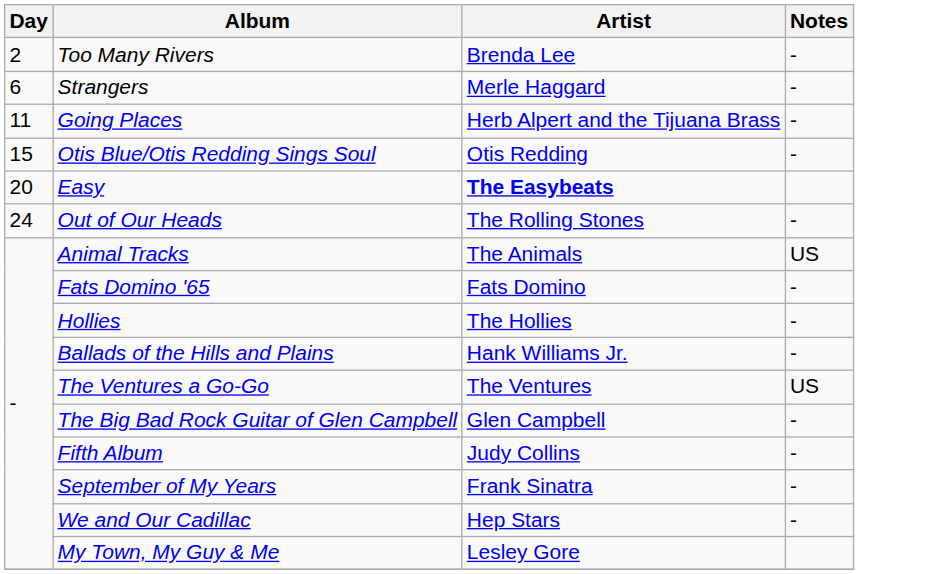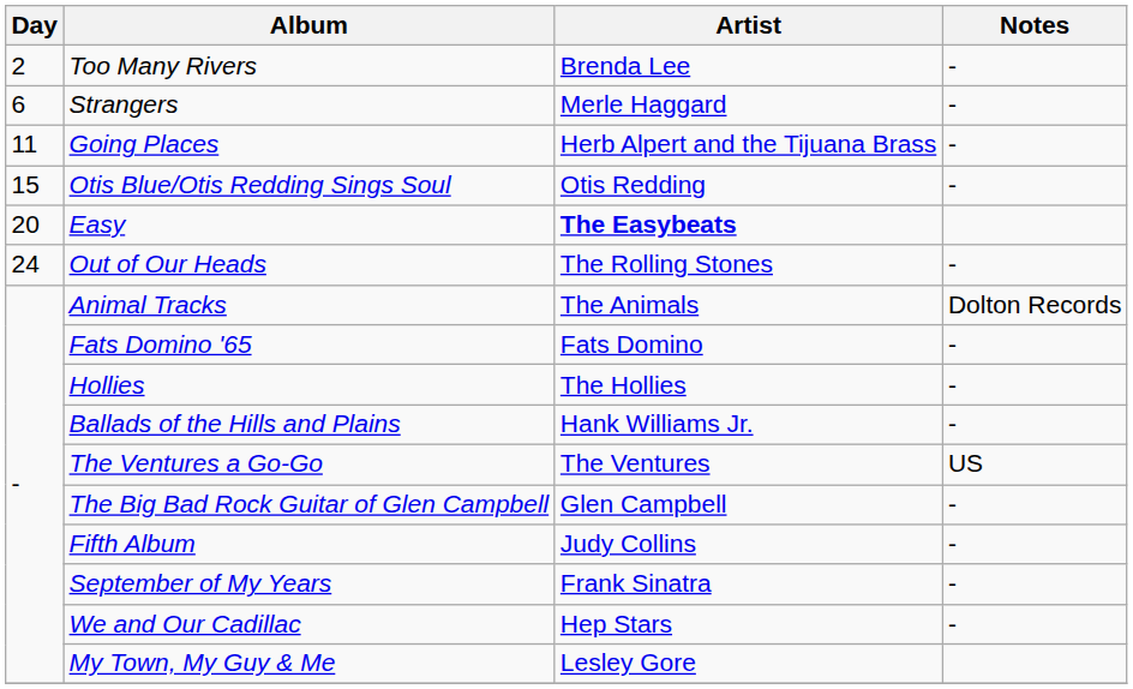 <table class="wikitable">
 <tr>
 <th>Day</th>
 <th>Album</th>
 <th>Artist</th>
 <th>Notes</th>
 </tr>
 <tr>
 <td rowspan="1" valign="top">2</td>
 <td><em>Too Many Rivers</em></td>
 <td><a href='#'>Brenda Lee</a></td>
 <td>-</td>
 </tr>
 <tr>
 <td rowspan="1" valign="top">6</td>
 <td><em>Strangers</em></td>
 <td><a href='#'>Merle Haggard</a></td>
 <td>-</td>
 </tr>
 <tr>
 <td rowspan="1" valign="top">11</td>
 <td><em><a href='#'>Going Places</a></em></td>
 <td><a href='#'>Herb Alpert and the Tijuana Brass</a></td>
 <td>-</td>
 </tr>
 <tr>
 <td rowspan="1" valign="top">15</td>
 <td><em><a href='#'>Otis Blue/Otis Redding Sings Soul</a></em></td>
 <td><a href='#'>Otis Redding</a></td>
 <td>-</td>
 </tr>
 <tr>
 <td rowspan="1" valign="top">20</td>
 <td><em><a href='#'>Easy</a></em></td>
 <td><strong><a href='#'>The Easybeats</a></strong></td>
 <td></td>
 </tr>
 <tr>
 <td rowspan="1" valign="top">24</td>
 <td><em><a href='#'>Out of Our Heads</a></em></td>
 <td><a href='#'>The Rolling Stones</a></td>
 <td>-</td>
 </tr>
 <tr>
 <td rowspan="10" valign="op">-</td>
 <td><em><a href='#'>Animal Tracks</a></em></td>
 <td><a href='#'>The Animals</a></td>
-<td>US</td>
+<td>Dolton Records</td>
 </tr>
 <tr>
 <td><em><a href='#'>Fats Domino '65</a></em></td>
 <td><a href='#'>Fats Domino</a></td>
 <td>-</td>
 </tr>
 <tr>
 <td><em><a href='#'>Hollies</a></em></td>
 <td><a href='#'>The Hollies</a></td>
 <td>-</td>
 </tr>
 <tr>
 <td><em><a href='#'>Ballads of the Hills and Plains</a></em></td>
 <td><a href='#'>Hank Williams Jr.</a></td>
 <td>-</td>
 </tr>
 <tr>
 <td><em><a href='#'>The Ventures a Go-Go</a></em></td>
 <td><a href='#'>The Ventures</a></td>
 <td>US</td>
 </tr>
 <tr>
 <td><em><a href='#'>The Big Bad Rock Guitar of Glen Campbell</a></em></td>
 <td><a href='#'>Glen Campbell</a></td>
 <td>-</td>
 </tr>
 <tr>
 <td><em><a href='#'>Fifth Album</a></em></td>
 <td><a href='#'>Judy Collins</a></td>
 <td>-</td>
 </tr>
 <tr>
 <td><em><a href='#'>September of My Years</a></em></td>
 <td><a href='#'>Frank Sinatra</a></td>
 <td>-</td>
 </tr>
 <tr>
 <td><em><a href='#'>We and Our Cadillac</a></em></td>
 <td><a href='#'>Hep Stars</a></td>
 <td>-</td>
 </tr>
 <tr>
 <td><em><a href='#'>My Town, My Guy & Me</a></em></td>
 <td><a href='#'>Lesley Gore</a></td>
 <td></td>
 </tr>
 <tr>
 </tr>
 </table>
